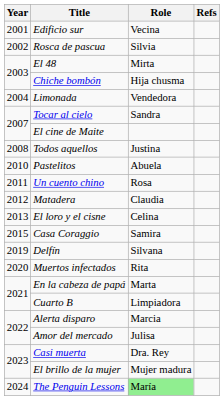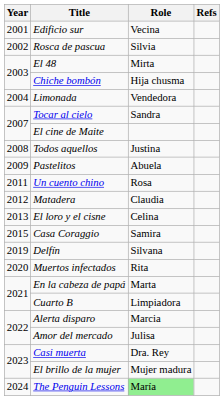 <table class="wikitable sortable">
 <tr>
 <th>Year</th>
 <th>Title</th>
 <th>Role</th>
 <th class="unsortable">Refs</th>
 </tr>
 <tr>
 <td>2001</td>
 <td><em>Edificio sur</em></td>
 <td>Vecina</td>
 <td></td>
 </tr>
 <tr>
 <td>2002</td>
 <td><em>Rosca de pascua</em></td>
 <td>Silvia</td>
 <td></td>
 </tr>
 <tr>
 <td rowspan="2">2003</td>
 <td><em>El 48</em></td>
 <td>Mirta</td>
 <td></td>
 </tr>
 <tr>
 <td><em><a href='#'>Chiche bombón</a></em></td>
 <td>Hija chusma</td>
 <td></td>
 </tr>
 <tr>
 <td>2004</td>
 <td><em>Limonada</em></td>
 <td>Vendedora</td>
 <td></td>
 </tr>
 <tr>
 <td rowspan="2">2007</td>
 <td><em><a href='#'>Tocar al cielo</a></em></td>
 <td>Sandra</td>
 <td></td>
 </tr>
 <tr>
 <td><em>El cine de Maite</em></td>
 <td></td>
 <td></td>
 </tr>
 <tr>
 <td>2008</td>
 <td><em>Todos aquellos</em></td>
 <td>Justina</td>
 <td></td>
 </tr>
 <tr>
-<td>2010</td>
+<td>2009</td>
 <td><em>Pastelitos</em></td>
 <td>Abuela</td>
 <td></td>
 </tr>
 <tr>
 <td>2011</td>
 <td><em><a href='#'>Un cuento chino</a></em></td>
 <td>Rosa</td>
 <td></td>
 </tr>
 <tr>
 <td>2012</td>
 <td><em>Matadera</em></td>
 <td>Claudia</td>
 <td></td>
 </tr>
 <tr>
 <td>2013</td>
 <td><em>El loro y el cisne</em></td>
 <td>Celina</td>
 <td></td>
 </tr>
 <tr>
 <td>2015</td>
 <td><em>Casa Coraggio</em></td>
 <td>Samira</td>
 <td></td>
 </tr>
 <tr>
 <td>2019</td>
 <td><em>Delfín</em></td>
 <td>Silvana</td>
 <td></td>
 </tr>
 <tr>
 <td>2020</td>
 <td><em>Muertos infectados</em></td>
 <td>Rita</td>
 <td></td>
 </tr>
 <tr>
 <td rowspan="2">2021</td>
 <td><em>En la cabeza de papá</em></td>
 <td>Marta</td>
 <td></td>
 </tr>
 <tr>
 <td><em>Cuarto B</em></td>
 <td>Limpiadora</td>
 <td></td>
 </tr>
 <tr>
 <td rowspan=2>2022</td>
 <td><em>Alerta disparo</em></td>
 <td>Marcia</td>
 <td></td>
 </tr>
 <tr>
 <td><em>Amor del mercado</em></td>
 <td>Julisa</td>
 <td></td>
 </tr>
 <tr>
 <td rowspan="2">2023</td>
 <td><em><a href='#'>Casi muerta</a></em></td>
 <td>Dra. Rey</td>
 <td></td>
 </tr>
 <tr>
 <td><em>El brillo de la mujer</em></td>
 <td>Mujer madura</td>
 <td></td>
 </tr>
 <tr>
 <td>2024</td>
 <td><em><a href='#'>The Penguin Lessons</a></em></td>
 <td style="background: lightgreen;">María</td>
 <td></td>
 </tr>
 </table>
